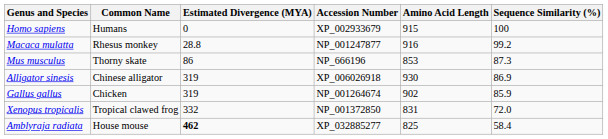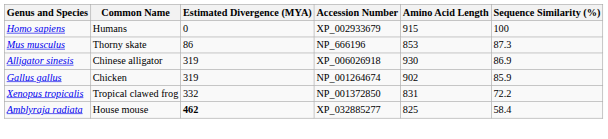 <table class="wikitable">
 <tr>
 <th>Genus and Species</th>
 <th>Common Name</th>
 <th>Estimated Divergence (MYA)</th>
 <th>Accession Number</th>
 <th>Amino Acid Length</th>
 <th>Sequence Similarity (%)</th>
 </tr>
 <tr>
 <td><em><a href='#'>Homo sapiens</a></em></td>
 <td>Humans</td>
 <td>0</td>
 <td>XP_002933679</td>
 <td>915</td>
 <td>100</td>
-</tr>
-<tr>
-<td><em><a href='#'>Macaca mulatta</a></em></td>
-<td>Rhesus monkey</td>
-<td>28.8</td>
-<td>NP_001247877</td>
-<td>916</td>
-<td>99.2</td>
 </tr>
 <tr>
 <td><em><a href='#'>Mus musculus</a></em></td>
 <td>Thorny skate</td>
 <td>86</td>
 <td>NP_666196</td>
 <td>853</td>
 <td>87.3</td>
 </tr>
 <tr>
 <td><em><a href='#'>Alligator sinesis</a></em></td>
 <td>Chinese alligator</td>
 <td>319</td>
 <td>XP_006026918</td>
 <td>930</td>
 <td>86.9</td>
 </tr>
 <tr>
 <td><em><a href='#'>Gallus gallus</a></em></td>
 <td>Chicken</td>
 <td>319</td>
 <td>NP_001264674</td>
 <td>902</td>
 <td>85.9</td>
 </tr>
 <tr>
 <td><em><a href='#'>Xenopus tropicalis</a></em></td>
 <td>Tropical clawed frog</td>
 <td>332</td>
 <td>NP_001372850</td>
 <td>831</td>
-<td>72.0</td>
+<td>72.2</td>
 </tr>
 <tr>
 <td><em><a href='#'>Amblyraja radiata</a></em></td>
 <td>House mouse</td>
 <td><strong>462</strong></td>
 <td>XP_032885277</td>
 <td>825</td>
 <td>58.4</td>
 </tr>
 </table>
